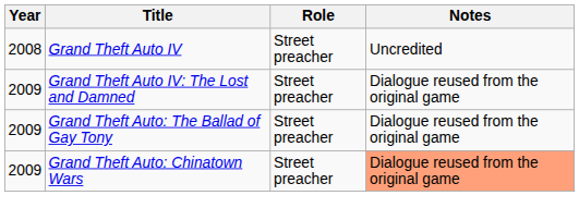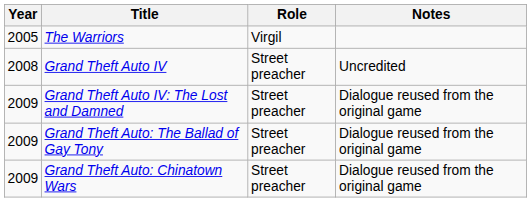 <table class="wikitable sortable">
 <tr>
 <th>Year</th>
 <th>Title</th>
 <th>Role</th>
 <th>Notes</th>
+</tr>
+<tr>
+<td>2005</td>
+<td><em><a href='#'>The Warriors</a></em></td>
+<td>Virgil</td>
+<td></td>
 </tr>
 <tr>
 <td>2008</td>
 <td><em><a href='#'>Grand Theft Auto IV</a></em></td>
 <td>Street preacher</td>
 <td>Uncredited</td>
 </tr>
 <tr>
 <td>2009</td>
 <td><em><a href='#'>Grand Theft Auto IV: The Lost and Damned</a></em></td>
 <td>Street preacher</td>
 <td>Dialogue reused from the original game</td>
 </tr>
 <tr>
 <td>2009</td>
 <td><em><a href='#'>Grand Theft Auto: The Ballad of Gay Tony</a></em></td>
 <td>Street preacher</td>
 <td>Dialogue reused from the original game</td>
 </tr>
 <tr>
 <td>2009</td>
 <td><em><a href='#'>Grand Theft Auto: Chinatown Wars</a></em></td>
 <td>Street preacher</td>
-<td style="background: lightsalmon;">Dialogue reused from the original game</td>
+<td>Dialogue reused from the original game</td>
 </tr>
 </table>
